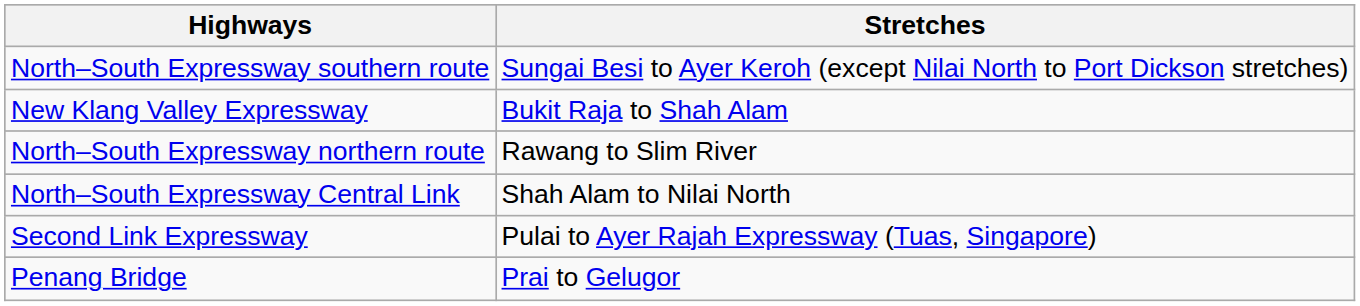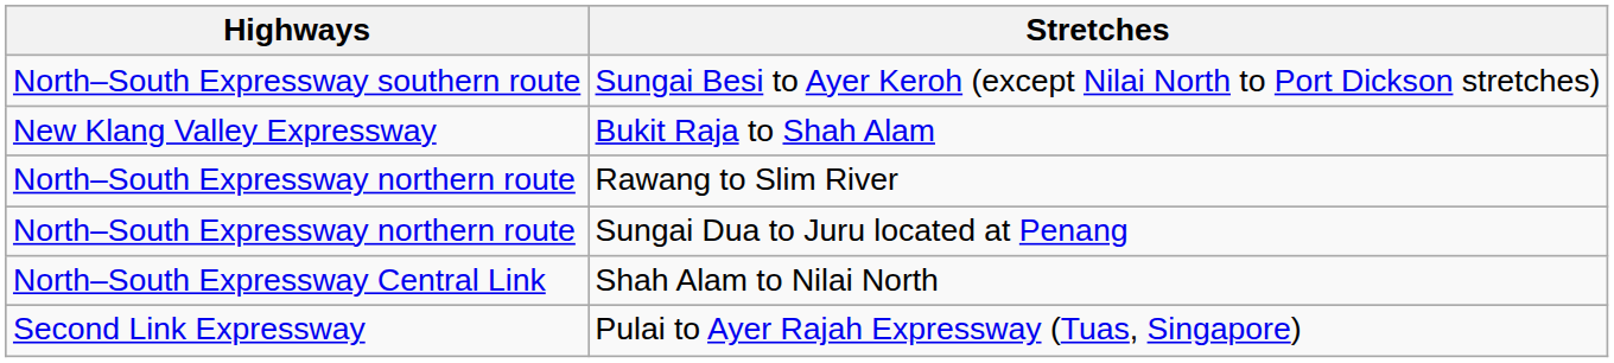 <table class="wikitable">
 <tr>
 <th>Highways</th>
 <th>Stretches</th>
 </tr>
 <tr>
 <td><a href='#'>North–South Expressway southern route</a></td>
 <td><a href='#'>Sungai Besi</a> to <a href='#'>Ayer Keroh</a> (except <a href='#'>Nilai North</a> to <a href='#'>Port Dickson</a> stretches)</td>
 </tr>
 <tr>
 <td><a href='#'>New Klang Valley Expressway</a></td>
 <td><a href='#'>Bukit Raja</a> to <a href='#'>Shah Alam</a></td>
 </tr>
 <tr>
 <td><a href='#'>North–South Expressway northern route</a></td>
 <td>Rawang to Slim River</td>
 </tr>
 <tr>
+<td><a href='#'>North–South Expressway northern route</a></td>
+<td>Sungai Dua to Juru located at <a href='#'>Penang</a></td>
+</tr>
+<tr>
 <td><a href='#'>North–South Expressway Central Link</a></td>
 <td>Shah Alam to Nilai North</td>
 </tr>
 <tr>
 <td><a href='#'>Second Link Expressway</a></td>
 <td>Pulai to <a href='#'>Ayer Rajah Expressway</a> (<a href='#'>Tuas</a>, <a href='#'>Singapore</a>)</td>
 </tr>
-<tr>
-<td><a href='#'>Penang Bridge</a></td>
-<td><a href='#'>Prai</a> to <a href='#'>Gelugor</a></td>
-</tr>
 </table>
